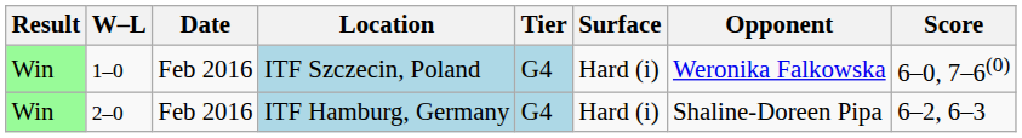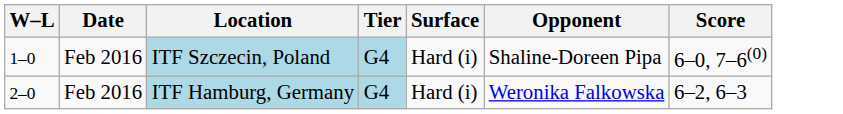 <table class="sortable wikitable">
 <tr>
-<th>Result</th>
 <th class="unsortable">W–L</th>
 <th>Date</th>
 <th>Location</th>
 <th>Tier</th>
 <th>Surface</th>
 <th>Opponent</th>
 <th class="unsortable">Score</th>
 </tr>
 <tr>
-<td bgcolor=98fb98>Win</td>
 <td><small>1–0</small></td>
 <td>Feb 2016</td>
 <td bgcolor=lightblue>ITF Szczecin, Poland</td>
 <td bgcolor=lightblue>G4</td>
 <td>Hard (i)</td>
-<td> <a href='#'>Weronika Falkowska</a></td>
+<td> Shaline-Doreen Pipa</td>
 <td>6–0, 7–6<sup>(0)</sup></td>
 </tr>
 <tr>
-<td bgcolor=98fb98>Win</td>
 <td><small>2–0</small></td>
 <td>Feb 2016</td>
 <td bgcolor=lightblue>ITF Hamburg, Germany</td>
 <td bgcolor=lightblue>G4</td>
 <td>Hard (i)</td>
-<td> Shaline-Doreen Pipa</td>
+<td> <a href='#'>Weronika Falkowska</a></td>
 <td>6–2, 6–3</td>
 </tr>
 </table>
